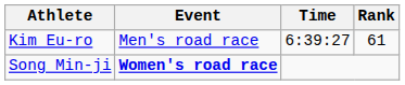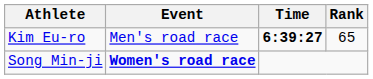 <table class=wikitable style=font-size:95%;text-align:center>
 <tr>
 <th>Athlete</th>
 <th>Event</th>
 <th>Time</th>
 <th>Rank</th>
 </tr>
 <tr align=center>
 <td align=left><a href='#'>Kim Eu-ro</a></td>
 <td align=left><a href='#'>Men's road race</a></td>
-<td>6:39:27</td>
-<td>61</td>
+<td><strong>6:39:27</strong></td>
+<td>65</td>
 </tr>
 <tr align=center>
 <td align=left><a href='#'>Song Min-ji</a></td>
 <td align=left><strong><a href='#'>Women's road race</a></strong></td>
 <td colspan=2></td>
 </tr>
 </table>
